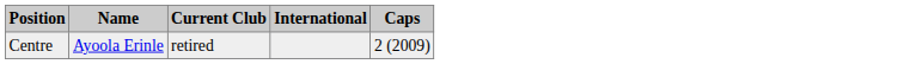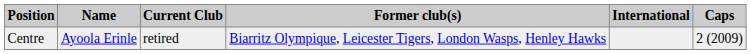 <table bgcolor="#f7f8ff" cellpadding="3" cellspacing="0" border="1" style="font-size: 95%; border: gray solid 1px; border-collapse: collapse;">
 <tr bgcolor="#CCCCCC">
 <td align="center"><strong>Position</strong></td>
 <td align="center"><strong>Name</strong></td>
 <td align="center"><strong>Current Club</strong></td>
+<td align="center"><strong>Former club(s)</strong></td>
 <td align="center"><strong>International</strong></td>
 <td align="center"><strong>Caps</strong></td>
 </tr>
 <tr bgcolor="#EFEFEF">
 <td>Centre</td>
 <td><a href='#'>Ayoola Erinle</a></td>
 <td>retired</td>
+<td><a href='#'>Biarritz Olympique</a>, <a href='#'>Leicester Tigers</a>, <a href='#'>London Wasps</a>, <a href='#'>Henley Hawks</a></td>
 <td></td>
 <td>2 (2009)</td>
 </tr>
 </table>
